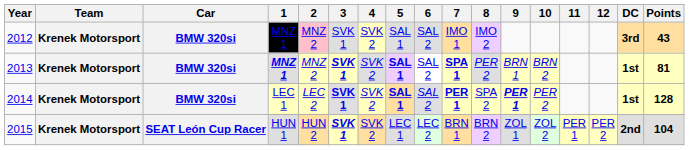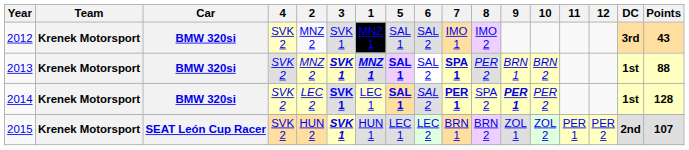 <table class="wikitable" style="text-align:center; font-size:85%">
 <tr>
 <th>Year</th>
 <th>Team</th>
 <th>Car</th>
-<th>1</th>
+<th>4</th>
 <th>2</th>
 <th>3</th>
-<th>4</th>
+<th>1</th>
 <th>5</th>
 <th>6</th>
 <th>7</th>
 <th>8</th>
 <th>9</th>
 <th>10</th>
 <th>11</th>
 <th>12</th>
 <th>DC</th>
 <th>Points</th>
 </tr>
 <tr>
 <td><a href='#'>2012</a></td>
 <th>Krenek Motorsport</th>
 <th><a href='#'>BMW 320si</a></th>
+<td style="background:#FFFFBF;"><a href='#'>SVK<br>2</a><br></td>
+<td><a href='#'>MNZ<br>2</a><br></td>
+<td style="background:#DFDFDF;"><a href='#'>SVK<br>1</a><br></td>
 <td style="background:#000000; color:white"><a href='#'><span>MNZ<br>1</span></a><br></td>
-<td style="background: pink;"><a href='#'>MNZ<br>2</a><br></td>
-<td style="background:#DFDFDF;"><a href='#'>SVK<br>1</a><br></td>
-<td style="background:#FFFFBF;"><a href='#'>SVK<br>2</a><br></td>
 <td style="background:#DFDFDF;"><a href='#'>SAL<br>1</a><br></td>
 <td style="background:#DFDFDF;"><a href='#'>SAL<br>2</a><br></td>
 <td style="background:#FFDF9F;"><a href='#'>IMO<br>1</a><br></td>
 <td style="background:#EFCFFF;"><a href='#'>IMO<br>2</a><br></td>
 <td></td>
 <td></td>
 <td></td>
 <td></td>
 <th style="background:#FFDF9F;">3rd</th>
 <th style="background:#FFDF9F;">43</th>
 </tr>
 <tr>
 <td><a href='#'>2013</a></td>
 <th>Krenek Motorsport</th>
 <th><a href='#'>BMW 320si</a></th>
-<td style="background:#DFDFDF;"><strong><em><a href='#'>MNZ<br>1</a></em></strong><br></td>
+<td style="background:#DFDFDF;"><em><a href='#'>SVK<br>2</a></em><br></td>
 <td style="background:#FFFFBF;"><em><a href='#'>MNZ<br>2</a></em><br></td>
 <td style="background:#FFFFBF;"><strong><em><a href='#'>SVK<br>1</a></em></strong><br></td>
-<td style="background:#DFDFDF;"><em><a href='#'>SVK<br>2</a></em><br></td>
+<td style="background:#DFDFDF;"><strong><em><a href='#'>MNZ<br>1</a></em></strong><br></td>
 <td style="background:#EFCFFF;"><strong><a href='#'>SAL<br>1</a></strong><br></td>
 <td style="background:#FFFFFF;"><a href='#'>SAL<br>2</a><br></td>
 <td style="background:#FFFFBF;"><strong><a href='#'>SPA<br>1</a></strong><br></td>
 <td style="background:#DFDFDF;"><em><a href='#'>PER<br>2</a></em><br></td>
 <td style="background:#FFFFBF;"><em><a href='#'>BRN<br>1</a></em><br></td>
 <td style="background:#FFFFBF;"><em><a href='#'>BRN<br>2</a></em><br></td>
 <td></td>
 <td></td>
 <th style="background:#FFFFBF;">1st</th>
-<th style="background:#FFFFBF;">81</th>
+<th style="background:#FFFFBF;">88</th>
 </tr>
 <tr>
 <td><a href='#'>2014</a></td>
 <th>Krenek Motorsport</th>
 <th><a href='#'>BMW 320si</a></th>
-<td style="background:#FFFFBF;"><a href='#'>LEC<br>1</a><br></td>
+<td style="background:#FFFFBF;"><em><a href='#'>SVK<br>2</a></em><br></td>
 <td style="background:#FFFFBF;"><em><a href='#'>LEC<br>2</a></em><br></td>
 <td style="background:#DFDFDF;"><strong><a href='#'>SVK<br>1</a><br></strong></td>
-<td style="background:#FFFFBF;"><em><a href='#'>SVK<br>2</a></em><br></td>
+<td style="background:#FFFFBF;"><a href='#'>LEC<br>1</a><br></td>
 <td style="background:#FFDF9F;"><strong><a href='#'>SAL<br>1</a></strong><br></td>
 <td style="background:#DFDFDF;"><em><a href='#'>SAL<br>2</a></em><br></td>
 <td style="background:#FFFFBF;"><strong><a href='#'>PER<br>1</a></strong><br></td>
 <td style="background:#FFFFBF;"><a href='#'>SPA<br>2</a><br></td>
 <td style="background:#FFFFBF;"><strong><em><a href='#'>PER<br>1</a></em></strong><br></td>
 <td style="background:#FFFFBF;"><em><a href='#'>PER<br>2</a></em><br></td>
 <td></td>
 <td></td>
 <th style="background:#FFFFBF;">1st</th>
 <th style="background:#FFFFBF;">128</th>
 </tr>
 <tr>
 <td><a href='#'>2015</a></td>
 <th>Krenek Motorsport</th>
 <th><a href='#'>SEAT León Cup Racer</a></th>
-<td style="background:#DFDFDF;"><a href='#'>HUN<br>1</a><br></td>
+<td style="background:#FFDF9F;"><a href='#'>SVK<br>2</a><br></td>
 <td style="background:#FFDF9F;"><a href='#'>HUN<br>2</a><br></td>
 <td style="background:#FFFFBF;"><strong><em><a href='#'>SVK<br>1</a></em></strong><br></td>
-<td style="background:#FFDF9F;"><a href='#'>SVK<br>2</a><br></td>
+<td style="background:#DFDFDF;"><a href='#'>HUN<br>1</a><br></td>
 <td style="background:#DFDFDF;"><a href='#'>LEC<br>1</a><br></td>
 <td style="background:#DFFFDF;"><a href='#'>LEC<br>2</a><br></td>
 <td style="background:#FFDF9F;"><a href='#'>BRN<br>1</a><br></td>
 <td style="background:#EFCFFF;"><a href='#'>BRN<br>2</a><br></td>
 <td style="background:#DFDFDF;"><a href='#'>ZOL<br>1</a><br></td>
 <td style="background:#DFFFDF;"><a href='#'>ZOL<br>2</a><br></td>
 <td style="background:#FFFFBF;"><a href='#'>PER<br>1</a><br></td>
 <td style="background:#FFFFBF;"><a href='#'>PER<br>2</a><br></td>
 <th style="background:#DFDFDF;">2nd</th>
-<th style="background:#DFDFDF;">104</th>
+<th style="background:#DFDFDF;">107</th>
 </tr>
 </table>
